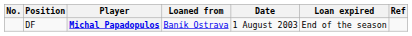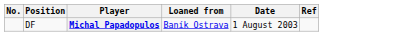 <table class="wikitable plainrowheaders" style="text-align:center; text-align:left">
 <tr>
 <th>No.</th>
 <th>Position</th>
 <th>Player</th>
 <th>Loaned from</th>
 <th>Date</th>
-<th>Loan expired</th>
 <th>Ref</th>
 </tr>
 <tr>
 <td></td>
 <td>DF</td>
 <th scope="row"><a href='#'>Michal Papadopulos</a></th>
 <td><a href='#'>Baník Ostrava</a></td>
 <td>1 August 2003</td>
-<td>End of the season</td>
 <td></td>
 </tr>
 </table>
